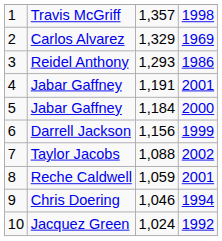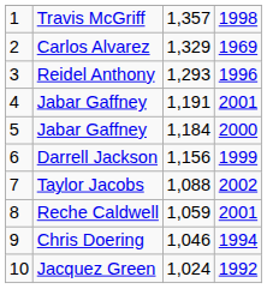 <table class="wikitable">
 <tr>
 </tr>
 <tr>
 <td>1</td>
 <td><a href='#'>Travis McGriff</a></td>
 <td>1,357</td>
 <td><a href='#'>1998</a></td>
 </tr>
 <tr>
 <td>2</td>
 <td><a href='#'>Carlos Alvarez</a></td>
 <td>1,329</td>
 <td><a href='#'>1969</a></td>
 </tr>
 <tr>
 <td>3</td>
 <td><a href='#'>Reidel Anthony</a></td>
 <td>1,293</td>
-<td><a href='#'>1986</a></td>
+<td><a href='#'>1996</a></td>
 </tr>
 <tr>
 <td>4</td>
 <td><a href='#'>Jabar Gaffney</a></td>
 <td>1,191</td>
 <td><a href='#'>2001</a></td>
 </tr>
 <tr>
 <td>5</td>
 <td><a href='#'>Jabar Gaffney</a></td>
 <td>1,184</td>
 <td><a href='#'>2000</a></td>
 </tr>
 <tr>
 <td>6</td>
 <td><a href='#'>Darrell Jackson</a></td>
 <td>1,156</td>
 <td><a href='#'>1999</a></td>
 </tr>
 <tr>
 <td>7</td>
 <td><a href='#'>Taylor Jacobs</a></td>
 <td>1,088</td>
 <td><a href='#'>2002</a></td>
 </tr>
 <tr>
 <td>8</td>
 <td><a href='#'>Reche Caldwell</a></td>
 <td>1,059</td>
 <td><a href='#'>2001</a></td>
 </tr>
 <tr>
 <td>9</td>
 <td><a href='#'>Chris Doering</a></td>
 <td>1,046</td>
 <td><a href='#'>1994</a></td>
 </tr>
 <tr>
 <td>10</td>
 <td><a href='#'>Jacquez Green</a></td>
 <td>1,024</td>
 <td><a href='#'>1992</a></td>
 </tr>
 </table>
